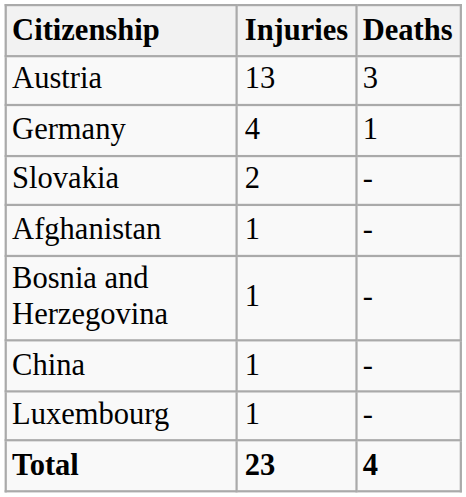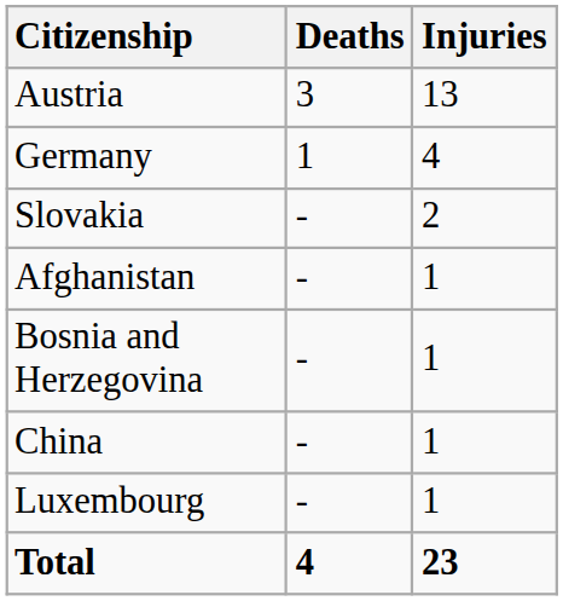 <table class="wikitable mw-collapsible mw-collapsed floatright" style="font-size:86%; margin:0 0 1.5em 1.5em; width:13%">
 <tr>
 <th style="text-align:left;">Citizenship</th>
+<th style="text-align:left;">Deaths</th>
 <th style="text-align:left;">Injuries</th>
-<th style="text-align:left;">Deaths</th>
 </tr>
 <tr>
 <td style="text-align:left;">Austria</td>
+<td>3</td>
 <td>13</td>
-<td>3</td>
 </tr>
 <tr>
 <td style="text-align:left;">Germany</td>
+<td>1</td>
 <td>4</td>
+</tr>
+<tr>
+<td style="text-align:left;">Slovakia</td>
+<td>-</td>
+<td>2</td>
+</tr>
+<tr>
+<td style="text-align:left;">Afghanistan</td>
+<td>-</td>
 <td>1</td>
 </tr>
 <tr>
-<td style="text-align:left;">Slovakia</td>
-<td>2</td>
+<td style="text-align:left;">Bosnia and Herzegovina</td>
 <td>-</td>
-</tr>
-<tr>
-<td style="text-align:left;">Afghanistan</td>
 <td>1</td>
-<td>-</td>
-</tr>
-<tr>
-<td style="text-align:left;">Bosnia and Herzegovina</td>
-<td>1</td>
-<td>-</td>
 </tr>
 <tr>
 <td style="text-align:left;">China</td>
+<td>-</td>
 <td>1</td>
-<td>-</td>
 </tr>
 <tr>
 <td style="text-align:left;">Luxembourg</td>
+<td>-</td>
 <td>1</td>
-<td>-</td>
 </tr>
 <tr>
 <td><strong>Total</strong></td>
+<td><strong>4</strong></td>
 <td><strong>23</strong></td>
-<td><strong>4</strong></td>
 </tr>
 </table>
